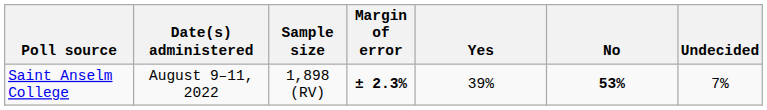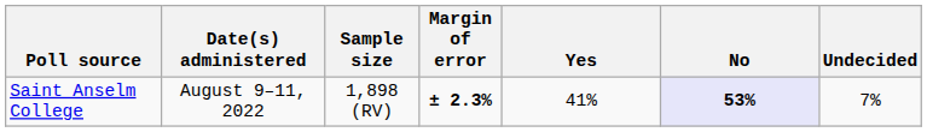 <table class="wikitable" style="font-size:90%;text-align:center;">
 <tr valign=bottom>
 <th>Poll source</th>
 <th>Date(s)<br>administered</th>
 <th>Sample<br>size</th>
 <th>Margin<br>of error</th>
 <th style="width:100px;">Yes</th>
 <th style="width:100px;">No</th>
 <th>Undecided</th>
 </tr>
 <tr>
 <td style="text-align:left;"><a href='#'>Saint Anselm College</a></td>
 <td>August 9–11, 2022</td>
 <td>1,898 (RV)</td>
 <td><strong>± 2.3%</strong></td>
-<td>39%</td>
-<td><strong>53%</strong></td>
+<td>41%</td>
+<td style="background: lavender;"><strong>53%</strong></td>
 <td>7%</td>
 </tr>
 </table>
